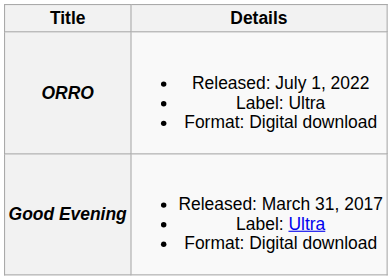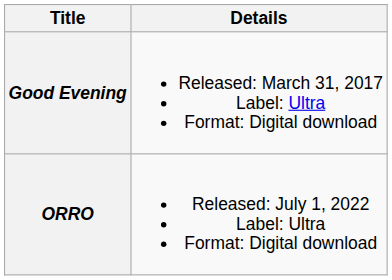 <table class="wikitable plainrowheaders" style="text-align:center">
 <tr>
 <th scope="col">Title</th>
 <th scope="col">Details</th>
 </tr>
 <tr>
+<th scope="row"><em>Good Evening</em></th>
+<td><br><ul><li>Released: March 31, 2017</li><li>Label: <a href='#'>Ultra</a></li><li>Format: Digital download</li></ul></td>
+</tr>
+<tr>
 <th scope="row"><em>ORRO</em></th>
 <td><br><ul><li>Released: July 1, 2022</li><li>Label: Ultra</li><li>Format: Digital download</li></ul></td>
 </tr>
-<tr>
-<th scope="row"><em>Good Evening</em></th>
-<td><br><ul><li>Released: March 31, 2017</li><li>Label: <a href='#'>Ultra</a></li><li>Format: Digital download</li></ul></td>
-</tr>
 </table>
